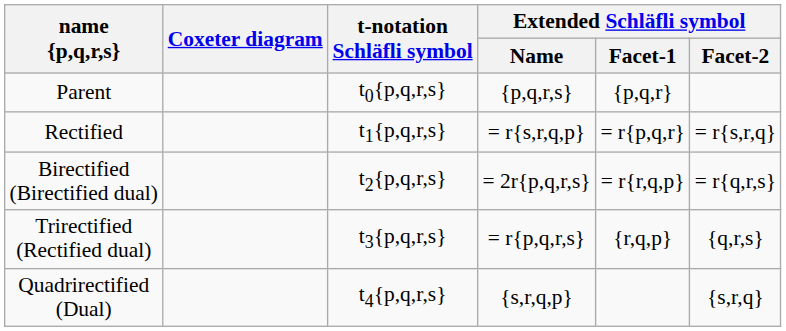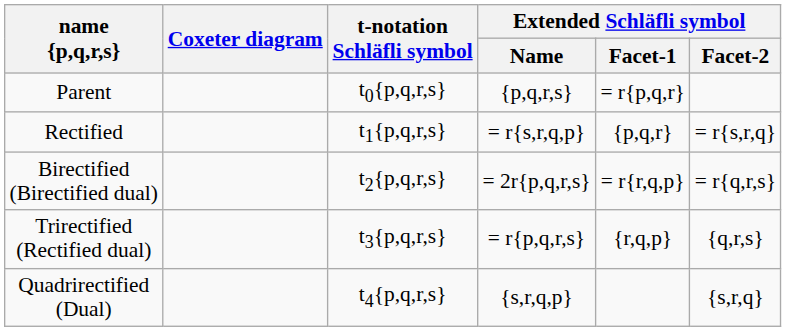 <table class="wikitable">
 <tr>
 <th rowspan=2>name<br>{p,q,r,s}</th>
 <th rowspan=2><a href='#'>Coxeter diagram</a></th>
 <th rowspan=2>t-notation<br><a href='#'>Schläfli symbol</a></th>
 <th colspan=3>Extended <a href='#'>Schläfli symbol</a></th>
 </tr>
 <tr>
 <th>Name</th>
 <th>Facet-1</th>
 <th>Facet-2</th>
 </tr>
 <tr align=center>
 <td>Parent</td>
 <td></td>
 <td>t<sub>0</sub>{p,q,r,s}</td>
 <td>{p,q,r,s}</td>
-<td>{p,q,r}</td>
+<td> = r{p,q,r}</td>
 <td></td>
 </tr>
 <tr align=center>
 <td>Rectified</td>
 <td></td>
 <td>t<sub>1</sub>{p,q,r,s}</td>
 <td> = r{s,r,q,p}</td>
-<td> = r{p,q,r}</td>
+<td>{p,q,r}</td>
 <td> = r{s,r,q}</td>
 </tr>
 <tr align=center>
 <td>Birectified<br>(Birectified dual)</td>
 <td></td>
 <td>t<sub>2</sub>{p,q,r,s}</td>
 <td> = 2r{p,q,r,s}</td>
 <td> = r{r,q,p}</td>
 <td>  = r{q,r,s}</td>
 </tr>
 <tr align=center>
 <td>Trirectified<br>(Rectified dual)</td>
 <td></td>
 <td>t<sub>3</sub>{p,q,r,s}</td>
 <td> = r{p,q,r,s}</td>
 <td>{r,q,p}</td>
 <td>{q,r,s}</td>
 </tr>
 <tr align=center>
 <td>Quadrirectified<br>(Dual)</td>
 <td></td>
 <td>t<sub>4</sub>{p,q,r,s}</td>
 <td>{s,r,q,p}</td>
 <td></td>
 <td>{s,r,q}</td>
 </tr>
 </table>
